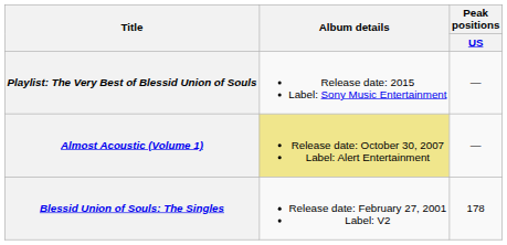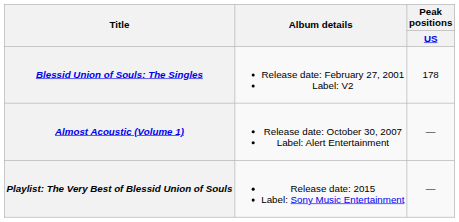 <table class="wikitable plainrowheaders" style="text-align:center;">
 <tr>
 <th rowspan="2">Title</th>
 <th rowspan="2">Album details</th>
 <th>Peak positions</th>
 </tr>
 <tr>
 <th width="40"><a href='#'>US</a><br></th>
 </tr>
 <tr>
+<th scope="row"><em><a href='#'>Blessid Union of Souls: The Singles</a></em></th>
+<td><br><ul><li>Release date: February 27, 2001</li><li>Label: V2</li></ul></td>
+<td>178</td>
+</tr>
+<tr>
+<th scope="row"><em><a href='#'>Almost Acoustic (Volume 1)</a></em></th>
+<td><br><ul><li>Release date: October 30, 2007</li><li>Label: Alert Entertainment</li></ul></td>
+<td>—</td>
+</tr>
+<tr>
 <th scope="row"><em>Playlist: The Very Best of Blessid Union of Souls</em></th>
 <td><br><ul><li>Release date: 2015</li><li>Label: <a href='#'>Sony Music Entertainment</a></li></ul></td>
 <td>—</td>
 </tr>
-<tr>
-<th scope="row"><em><a href='#'>Almost Acoustic (Volume 1)</a></em></th>
-<td style="background: khaki;"><br><ul><li>Release date: October 30, 2007</li><li>Label: Alert Entertainment</li></ul></td>
-<td>—</td>
-</tr>
-<tr>
-<th scope="row"><em><a href='#'>Blessid Union of Souls: The Singles</a></em></th>
-<td><br><ul><li>Release date: February 27, 2001</li><li>Label: V2</li></ul></td>
-<td>178</td>
-</tr>
 </table>
